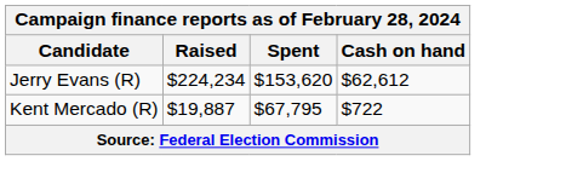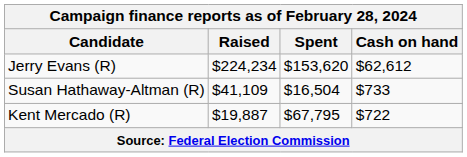 <table class="wikitable sortable">
 <tr>
 <th colspan=4>Campaign finance reports as of February 28, 2024</th>
 </tr>
 <tr style="text-align:center;">
 <th>Candidate</th>
 <th>Raised</th>
 <th>Spent</th>
 <th>Cash on hand</th>
 </tr>
 <tr>
 <td>Jerry Evans (R)</td>
 <td>$224,234</td>
 <td>$153,620</td>
 <td>$62,612</td>
 </tr>
 <tr>
+<td>Susan Hathaway-Altman (R)</td>
+<td>$41,109</td>
+<td>$16,504</td>
+<td>$733</td>
+</tr>
+<tr>
 <td>Kent Mercado (R)</td>
 <td>$19,887</td>
 <td>$67,795</td>
 <td>$722</td>
 </tr>
 <tr>
 <th colspan="4"><small>Source: <a href='#'>Federal Election Commission</a></small></th>
 </tr>
 </table>
